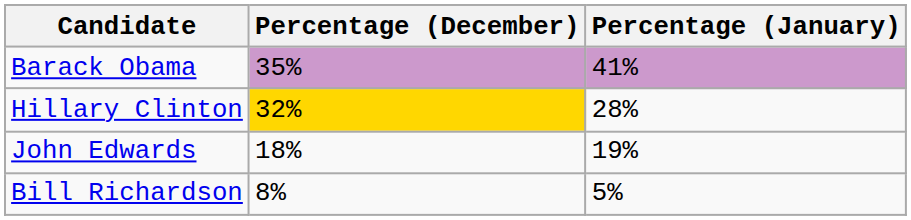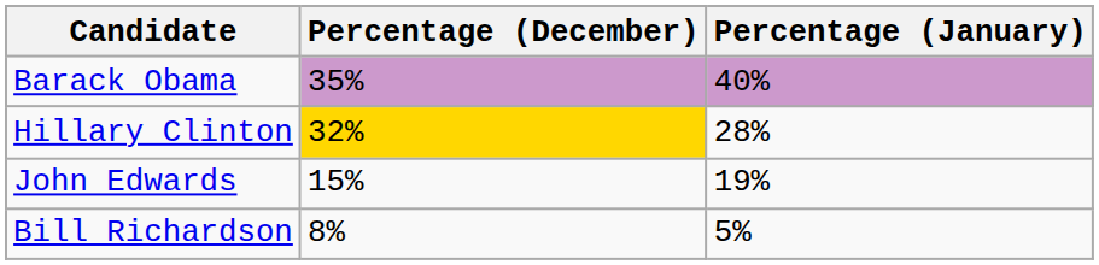 <table class="wikitable">
 <tr>
 <th>Candidate</th>
 <th>Percentage (December)</th>
 <th>Percentage (January)</th>
 </tr>
 <tr>
 <td><a href='#'>Barack Obama</a></td>
 <td bgcolor="#cc99cc">35%</td>
-<td bgcolor="#cc99cc">41%</td>
+<td bgcolor="#cc99cc">40%</td>
 </tr>
 <tr>
 <td><a href='#'>Hillary Clinton</a></td>
 <td bgcolor="#ffd700">32%</td>
 <td>28%</td>
 </tr>
 <tr>
 <td><a href='#'>John Edwards</a></td>
-<td>18%</td>
+<td>15%</td>
 <td>19%</td>
 </tr>
 <tr>
 <td><a href='#'>Bill Richardson</a></td>
 <td>8%</td>
 <td>5%</td>
 </tr>
 </table>
